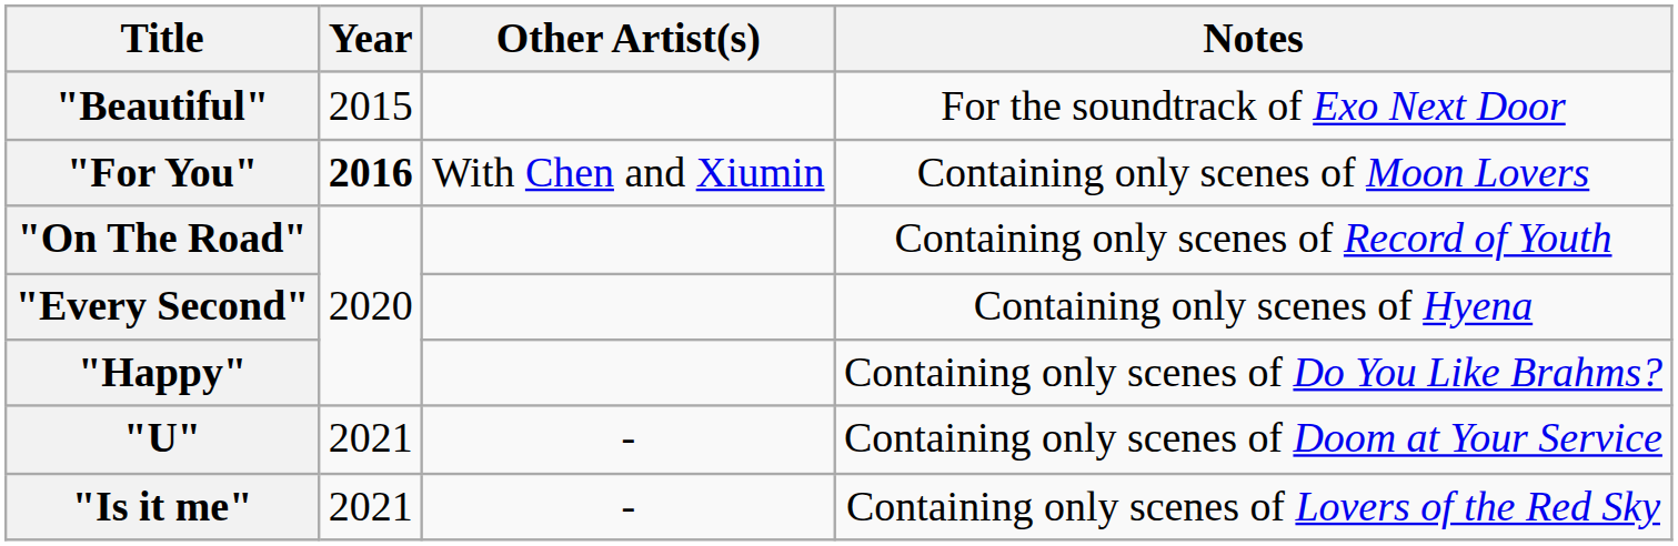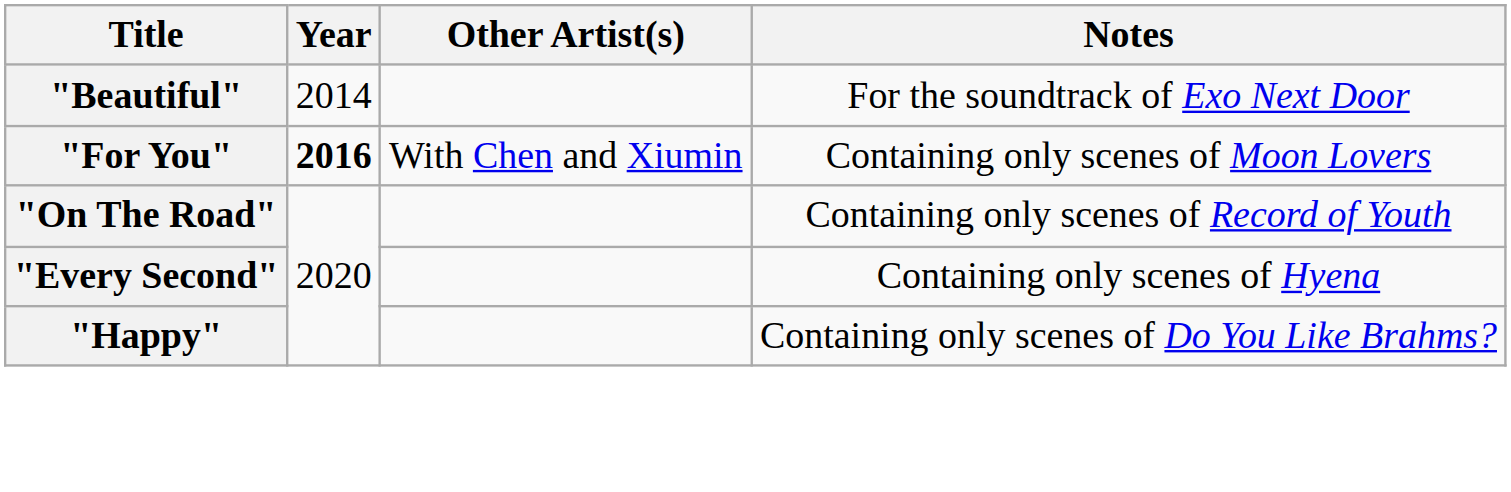 <table class="wikitable plainrowheaders" style="text-align:center;">
 <tr>
 <th>Title</th>
 <th>Year</th>
 <th>Other Artist(s)</th>
 <th>Notes</th>
 </tr>
 <tr>
 <th scope="row">"Beautiful"</th>
-<td>2015</td>
+<td>2014</td>
 <td></td>
 <td>For the soundtrack of <em><a href='#'>Exo Next Door</a></em></td>
 </tr>
 <tr>
 <th scope="row">"For You"</th>
 <td><strong>2016</strong></td>
 <td>With <a href='#'>Chen</a> and <a href='#'>Xiumin</a></td>
 <td>Containing only scenes of <em><a href='#'>Moon Lovers</a></em></td>
 </tr>
 <tr>
 <th scope="row">"On The Road"</th>
 <td rowspan="3">2020</td>
 <td></td>
 <td>Containing only scenes of <em><a href='#'>Record of Youth</a></em></td>
 </tr>
 <tr>
 <th scope="row">"Every Second"</th>
 <td></td>
 <td>Containing only scenes of <em><a href='#'>Hyena</a></em></td>
 </tr>
 <tr>
 <th scope="row">"Happy"</th>
 <td></td>
 <td>Containing only scenes of <em><a href='#'>Do You Like Brahms?</a></em></td>
 </tr>
-<tr>
-<th scope="row">"U"</th>
-<td>2021</td>
-<td>-</td>
-<td>Containing  only scenes of <em><a href='#'>Doom at Your Service</a></em></td>
-</tr>
-<tr>
-<th scope="row">"Is it me"</th>
-<td>2021</td>
-<td>-</td>
-<td>Containing only scenes of <em><a href='#'>Lovers of the Red Sky</a></em></td>
-</tr>
 </table>
